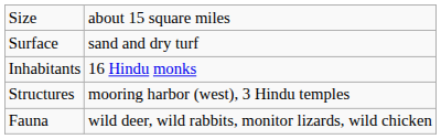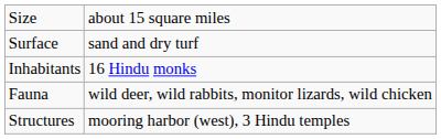 <table class="wikitable">
 <tr>
 <td>Size</td>
 <td>about 15 square miles</td>
 </tr>
 <tr>
 <td>Surface</td>
 <td>sand and dry turf</td>
 </tr>
 <tr>
 <td>Inhabitants</td>
 <td>16 <a href='#'>Hindu</a> <a href='#'>monks</a></td>
 </tr>
 <tr>
+<td>Fauna</td>
+<td>wild deer, wild rabbits, monitor lizards, wild chicken</td>
+</tr>
+<tr>
 <td>Structures</td>
 <td>mooring harbor (west), 3 Hindu temples</td>
 </tr>
-<tr>
-<td>Fauna</td>
-<td>wild deer, wild rabbits, monitor lizards, wild chicken</td>
-</tr>
 </table>
